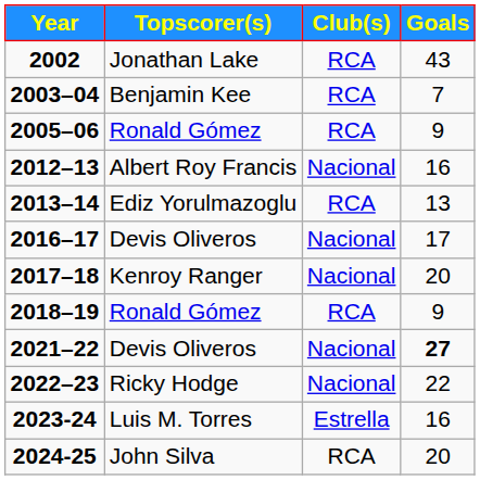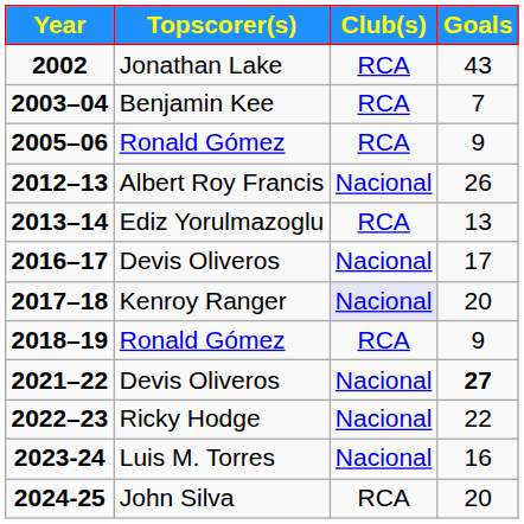 <table class="wikitable" style="text-align:center;">
 <tr>
 <th style="background:dodgerblue; color:yellow; border:1px solid red;">Year</th>
 <th style="background:dodgerblue; color:yellow; border:1px solid red;">Topscorer(s)</th>
 <th style="background:dodgerblue; color:yellow; border:1px solid red;">Club(s)</th>
 <th style="background:dodgerblue; color:yellow; border:1px solid red;">Goals</th>
 </tr>
 <tr>
 <td><strong>2002</strong></td>
 <td align=left> Jonathan Lake</td>
 <td><a href='#'>RCA</a></td>
 <td>43</td>
 </tr>
 <tr>
 <td><strong>2003–04</strong></td>
 <td align=left> Benjamin Kee</td>
 <td><a href='#'>RCA</a></td>
 <td>7</td>
 </tr>
 <tr>
 <td><strong>2005–06</strong></td>
 <td align=left> <a href='#'>Ronald Gómez</a></td>
 <td><a href='#'>RCA</a></td>
 <td>9</td>
 </tr>
 <tr>
 <td><strong>2012–13</strong></td>
 <td align=left> Albert Roy Francis</td>
 <td><a href='#'>Nacional</a></td>
-<td>16</td>
+<td>26</td>
 </tr>
 <tr>
 <td><strong>2013–14</strong></td>
 <td align=left> Ediz Yorulmazoglu</td>
 <td><a href='#'>RCA</a></td>
 <td>13</td>
 </tr>
 <tr>
 <td><strong>2016–17</strong></td>
 <td align=left> Devis Oliveros</td>
 <td><a href='#'>Nacional</a></td>
 <td>17</td>
 </tr>
 <tr>
 <td><strong>2017–18</strong></td>
 <td align=left> Kenroy Ranger</td>
-<td><a href='#'>Nacional</a></td>
+<td style="background: lavender;"><a href='#'>Nacional</a></td>
 <td>20</td>
 </tr>
 <tr>
 <td><strong>2018–19</strong></td>
 <td align=left> <a href='#'>Ronald Gómez</a></td>
 <td><a href='#'>RCA</a></td>
 <td>9</td>
 </tr>
 <tr>
 <td><strong>2021–22</strong></td>
 <td align=left>  Devis Oliveros</td>
 <td><a href='#'>Nacional</a></td>
 <td><strong>27</strong></td>
 </tr>
 <tr>
 <td><strong>2022–23</strong></td>
 <td align=left> Ricky Hodge</td>
 <td><a href='#'>Nacional</a></td>
 <td>22</td>
 </tr>
 <tr>
 <td><strong>2023-24</strong></td>
 <td align=left> Luis M. Torres</td>
-<td><a href='#'>Estrella</a></td>
+<td><a href='#'>Nacional</a></td>
 <td>16</td>
 </tr>
 <tr>
 <td><strong>2024-25</strong></td>
 <td align=left> John Silva</td>
 <td>RCA</td>
 <td>20</td>
 </tr>
 </table>
